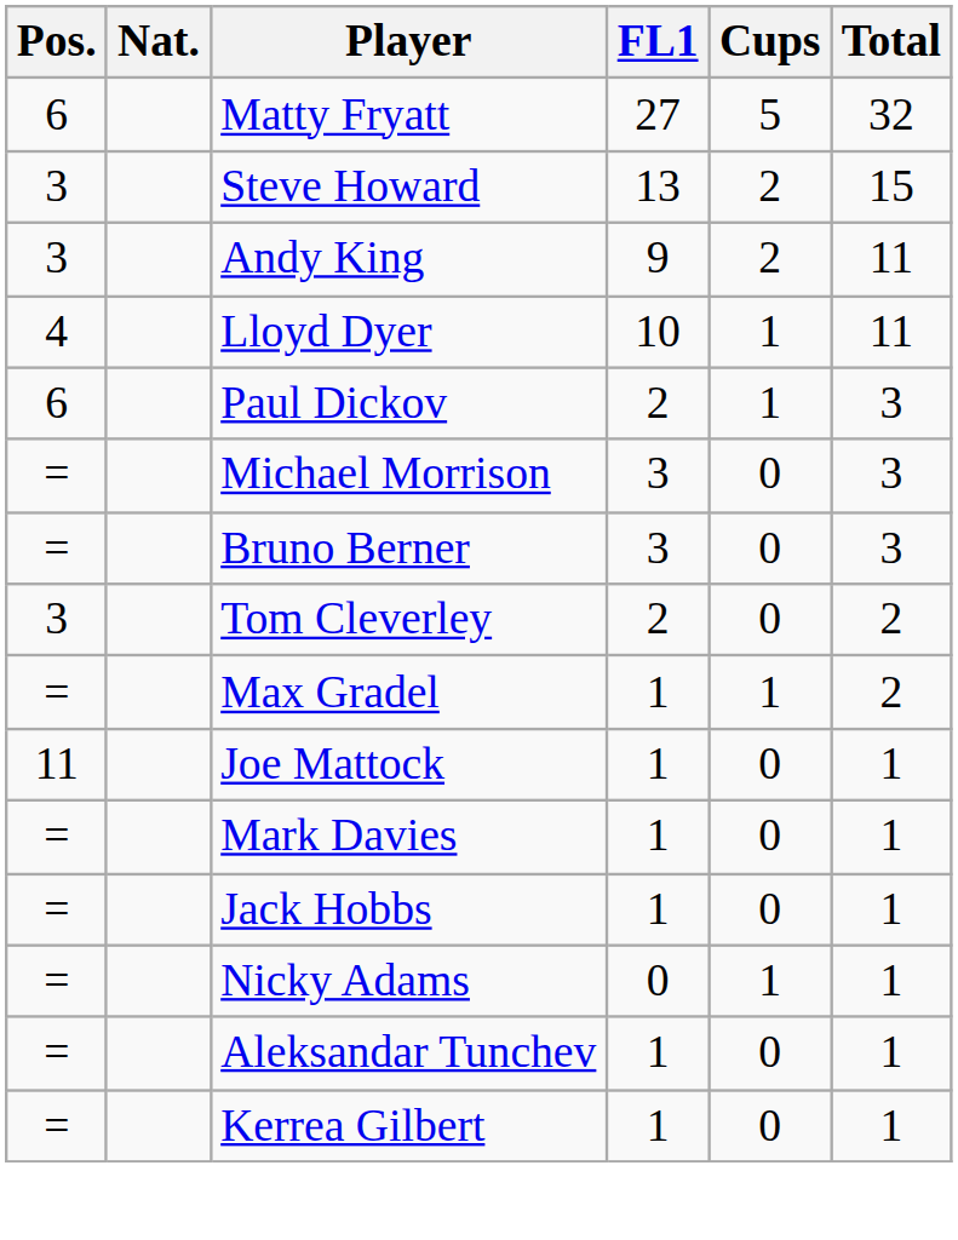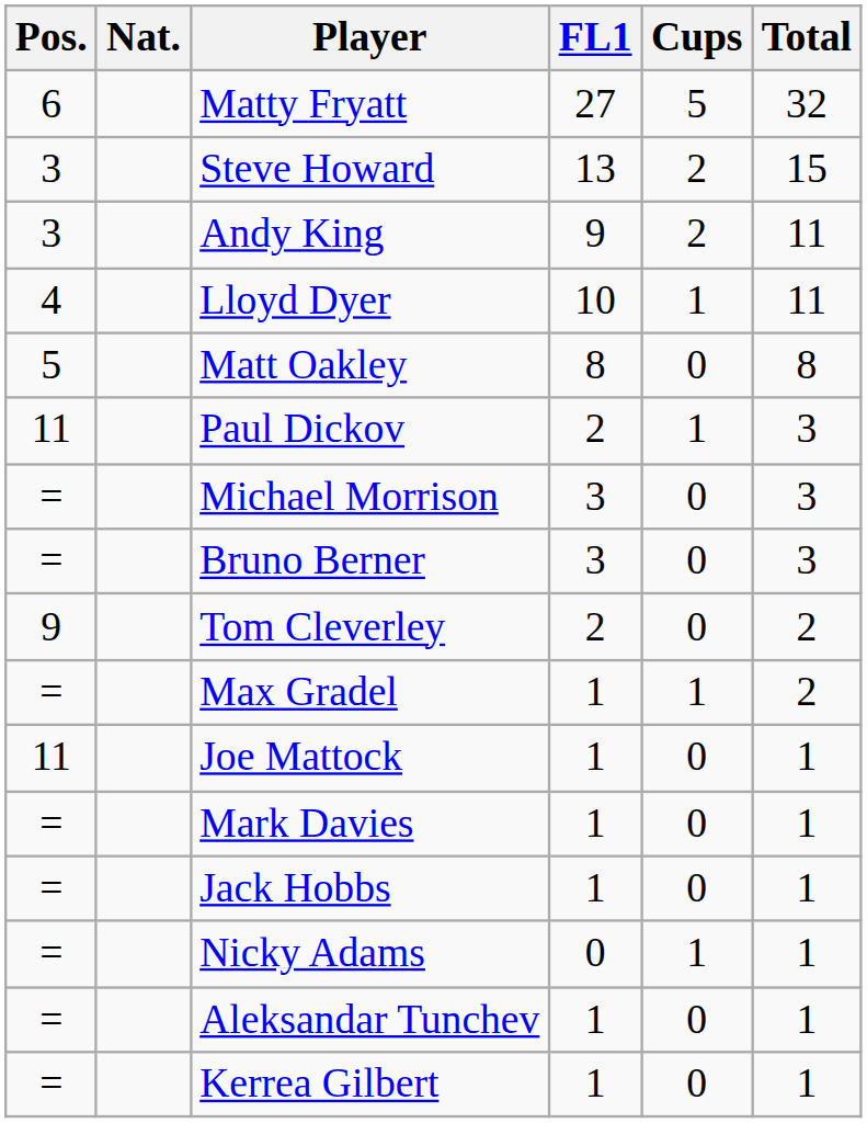 <table class="wikitable">
 <tr>
 <th>Pos.</th>
 <th>Nat.</th>
 <th>Player</th>
 <th><a href='#'>FL1</a></th>
 <th>Cups</th>
 <th>Total</th>
 </tr>
 <tr>
 <td align=center>6</td>
 <td></td>
 <td><a href='#'>Matty Fryatt</a></td>
 <td align=center>27</td>
 <td align=center>5</td>
 <td align=center>32</td>
 </tr>
 <tr>
 <td align=center>3</td>
 <td></td>
 <td><a href='#'>Steve Howard</a></td>
 <td align=center>13</td>
 <td align=center>2</td>
 <td align=center>15</td>
 </tr>
 <tr>
 <td align=center>3</td>
 <td></td>
 <td><a href='#'>Andy King</a></td>
 <td align=center>9</td>
 <td align=center>2</td>
 <td align=center>11</td>
 </tr>
 <tr>
 <td align=center>4</td>
 <td></td>
 <td><a href='#'>Lloyd Dyer</a></td>
 <td align=center>10</td>
 <td align=center>1</td>
 <td align=center>11</td>
 </tr>
 <tr>
-<td align=center>6</td>
+<td align=center>5</td>
+<td></td>
+<td><a href='#'>Matt Oakley</a></td>
+<td align=center>8</td>
+<td align=center>0</td>
+<td align=center>8</td>
+</tr>
+<tr>
+<td align=center>11</td>
 <td></td>
 <td><a href='#'>Paul Dickov</a></td>
 <td align=center>2</td>
 <td align=center>1</td>
 <td align=center>3</td>
 </tr>
 <tr>
 <td align=center>=</td>
 <td></td>
 <td><a href='#'>Michael Morrison</a></td>
 <td align=center>3</td>
 <td align=center>0</td>
 <td align=center>3</td>
 </tr>
 <tr>
 <td align=center>=</td>
 <td></td>
 <td><a href='#'>Bruno Berner</a></td>
 <td align=center>3</td>
 <td align=center>0</td>
 <td align=center>3</td>
 </tr>
 <tr>
-<td align=center>3</td>
+<td align=center>9</td>
 <td></td>
 <td><a href='#'>Tom Cleverley</a></td>
 <td align=center>2</td>
 <td align=center>0</td>
 <td align=center>2</td>
 </tr>
 <tr>
 <td align=center>=</td>
 <td></td>
 <td><a href='#'>Max Gradel</a></td>
 <td align=center>1</td>
 <td align=center>1</td>
 <td align=center>2</td>
 </tr>
 <tr>
 <td align=center>11</td>
 <td></td>
 <td><a href='#'>Joe Mattock</a></td>
 <td align=center>1</td>
 <td align=center>0</td>
 <td align=center>1</td>
 </tr>
 <tr>
 <td align=center>=</td>
 <td></td>
 <td><a href='#'>Mark Davies</a></td>
 <td align=center>1</td>
 <td align=center>0</td>
 <td align=center>1</td>
 </tr>
 <tr>
 <td align=center>=</td>
 <td></td>
 <td><a href='#'>Jack Hobbs</a></td>
 <td align=center>1</td>
 <td align=center>0</td>
 <td align=center>1</td>
 </tr>
 <tr>
 <td align=center>=</td>
 <td></td>
 <td><a href='#'>Nicky Adams</a></td>
 <td align=center>0</td>
 <td align=center>1</td>
 <td align=center>1</td>
 </tr>
 <tr>
 <td align=center>=</td>
 <td></td>
 <td><a href='#'>Aleksandar Tunchev</a></td>
 <td align=center>1</td>
 <td align=center>0</td>
 <td align=center>1</td>
 </tr>
 <tr>
 <td align=center>=</td>
 <td></td>
 <td><a href='#'>Kerrea Gilbert</a></td>
 <td align=center>1</td>
 <td align=center>0</td>
 <td align=center>1</td>
 </tr>
 </table>
